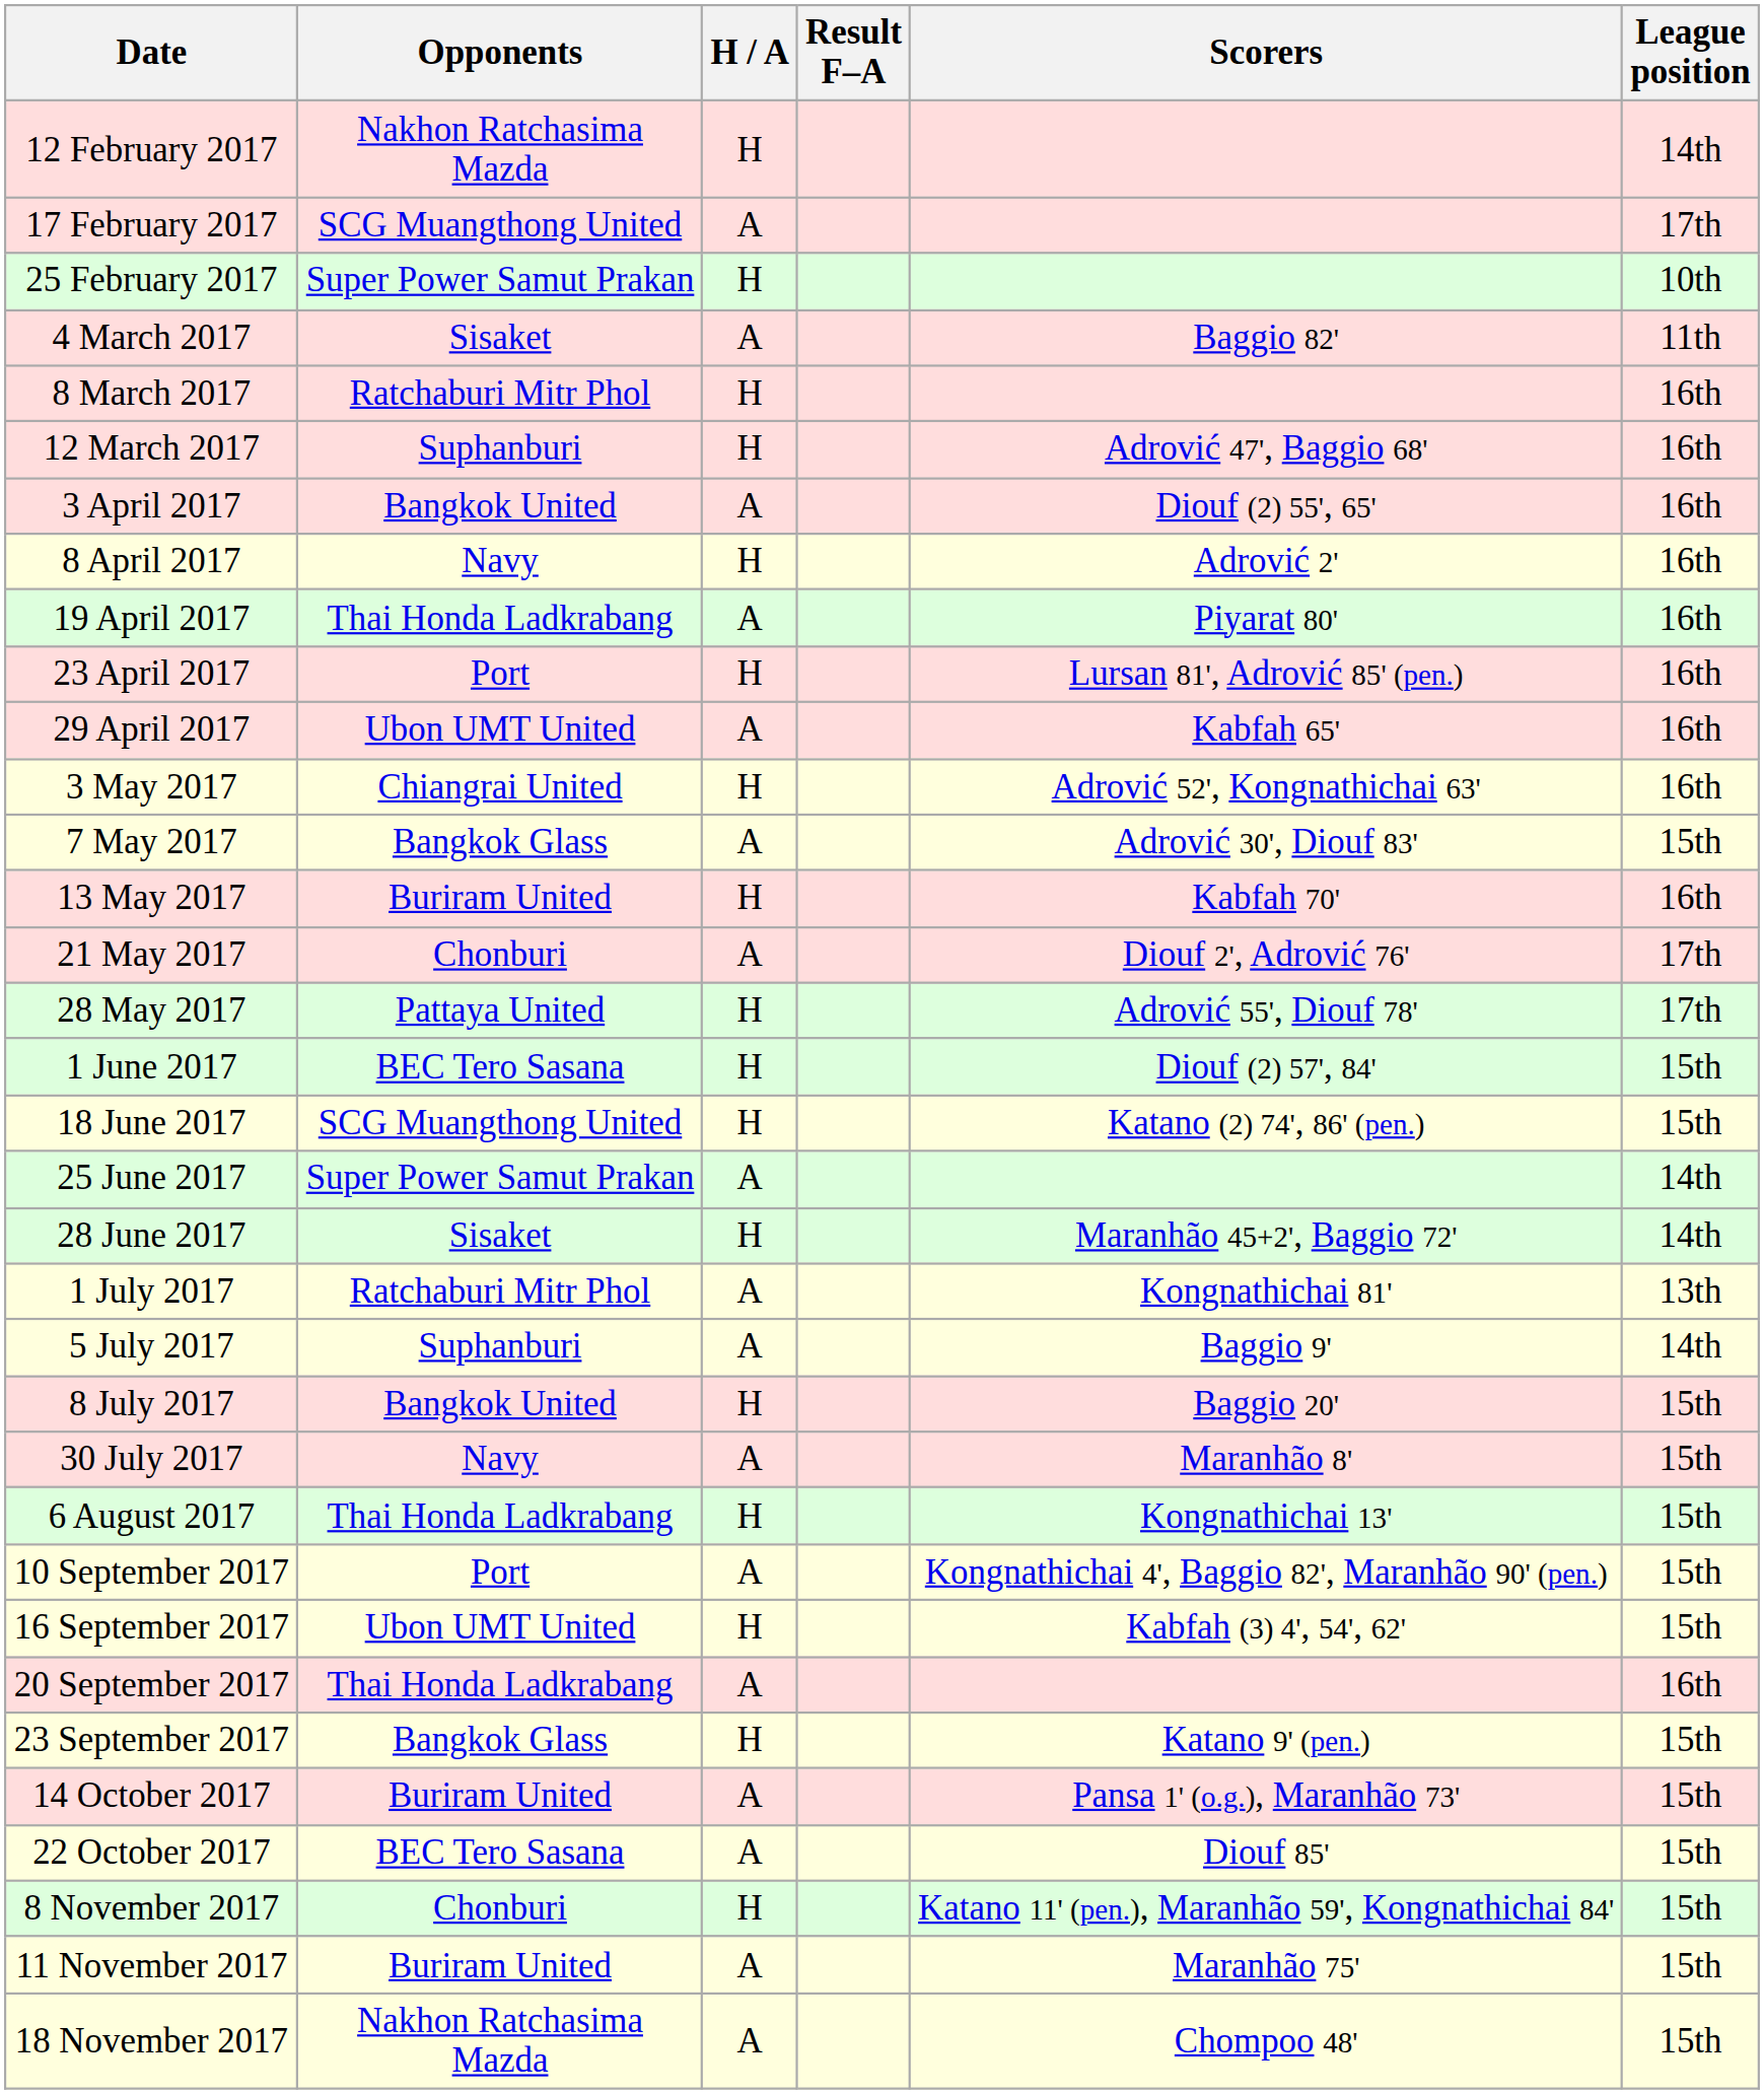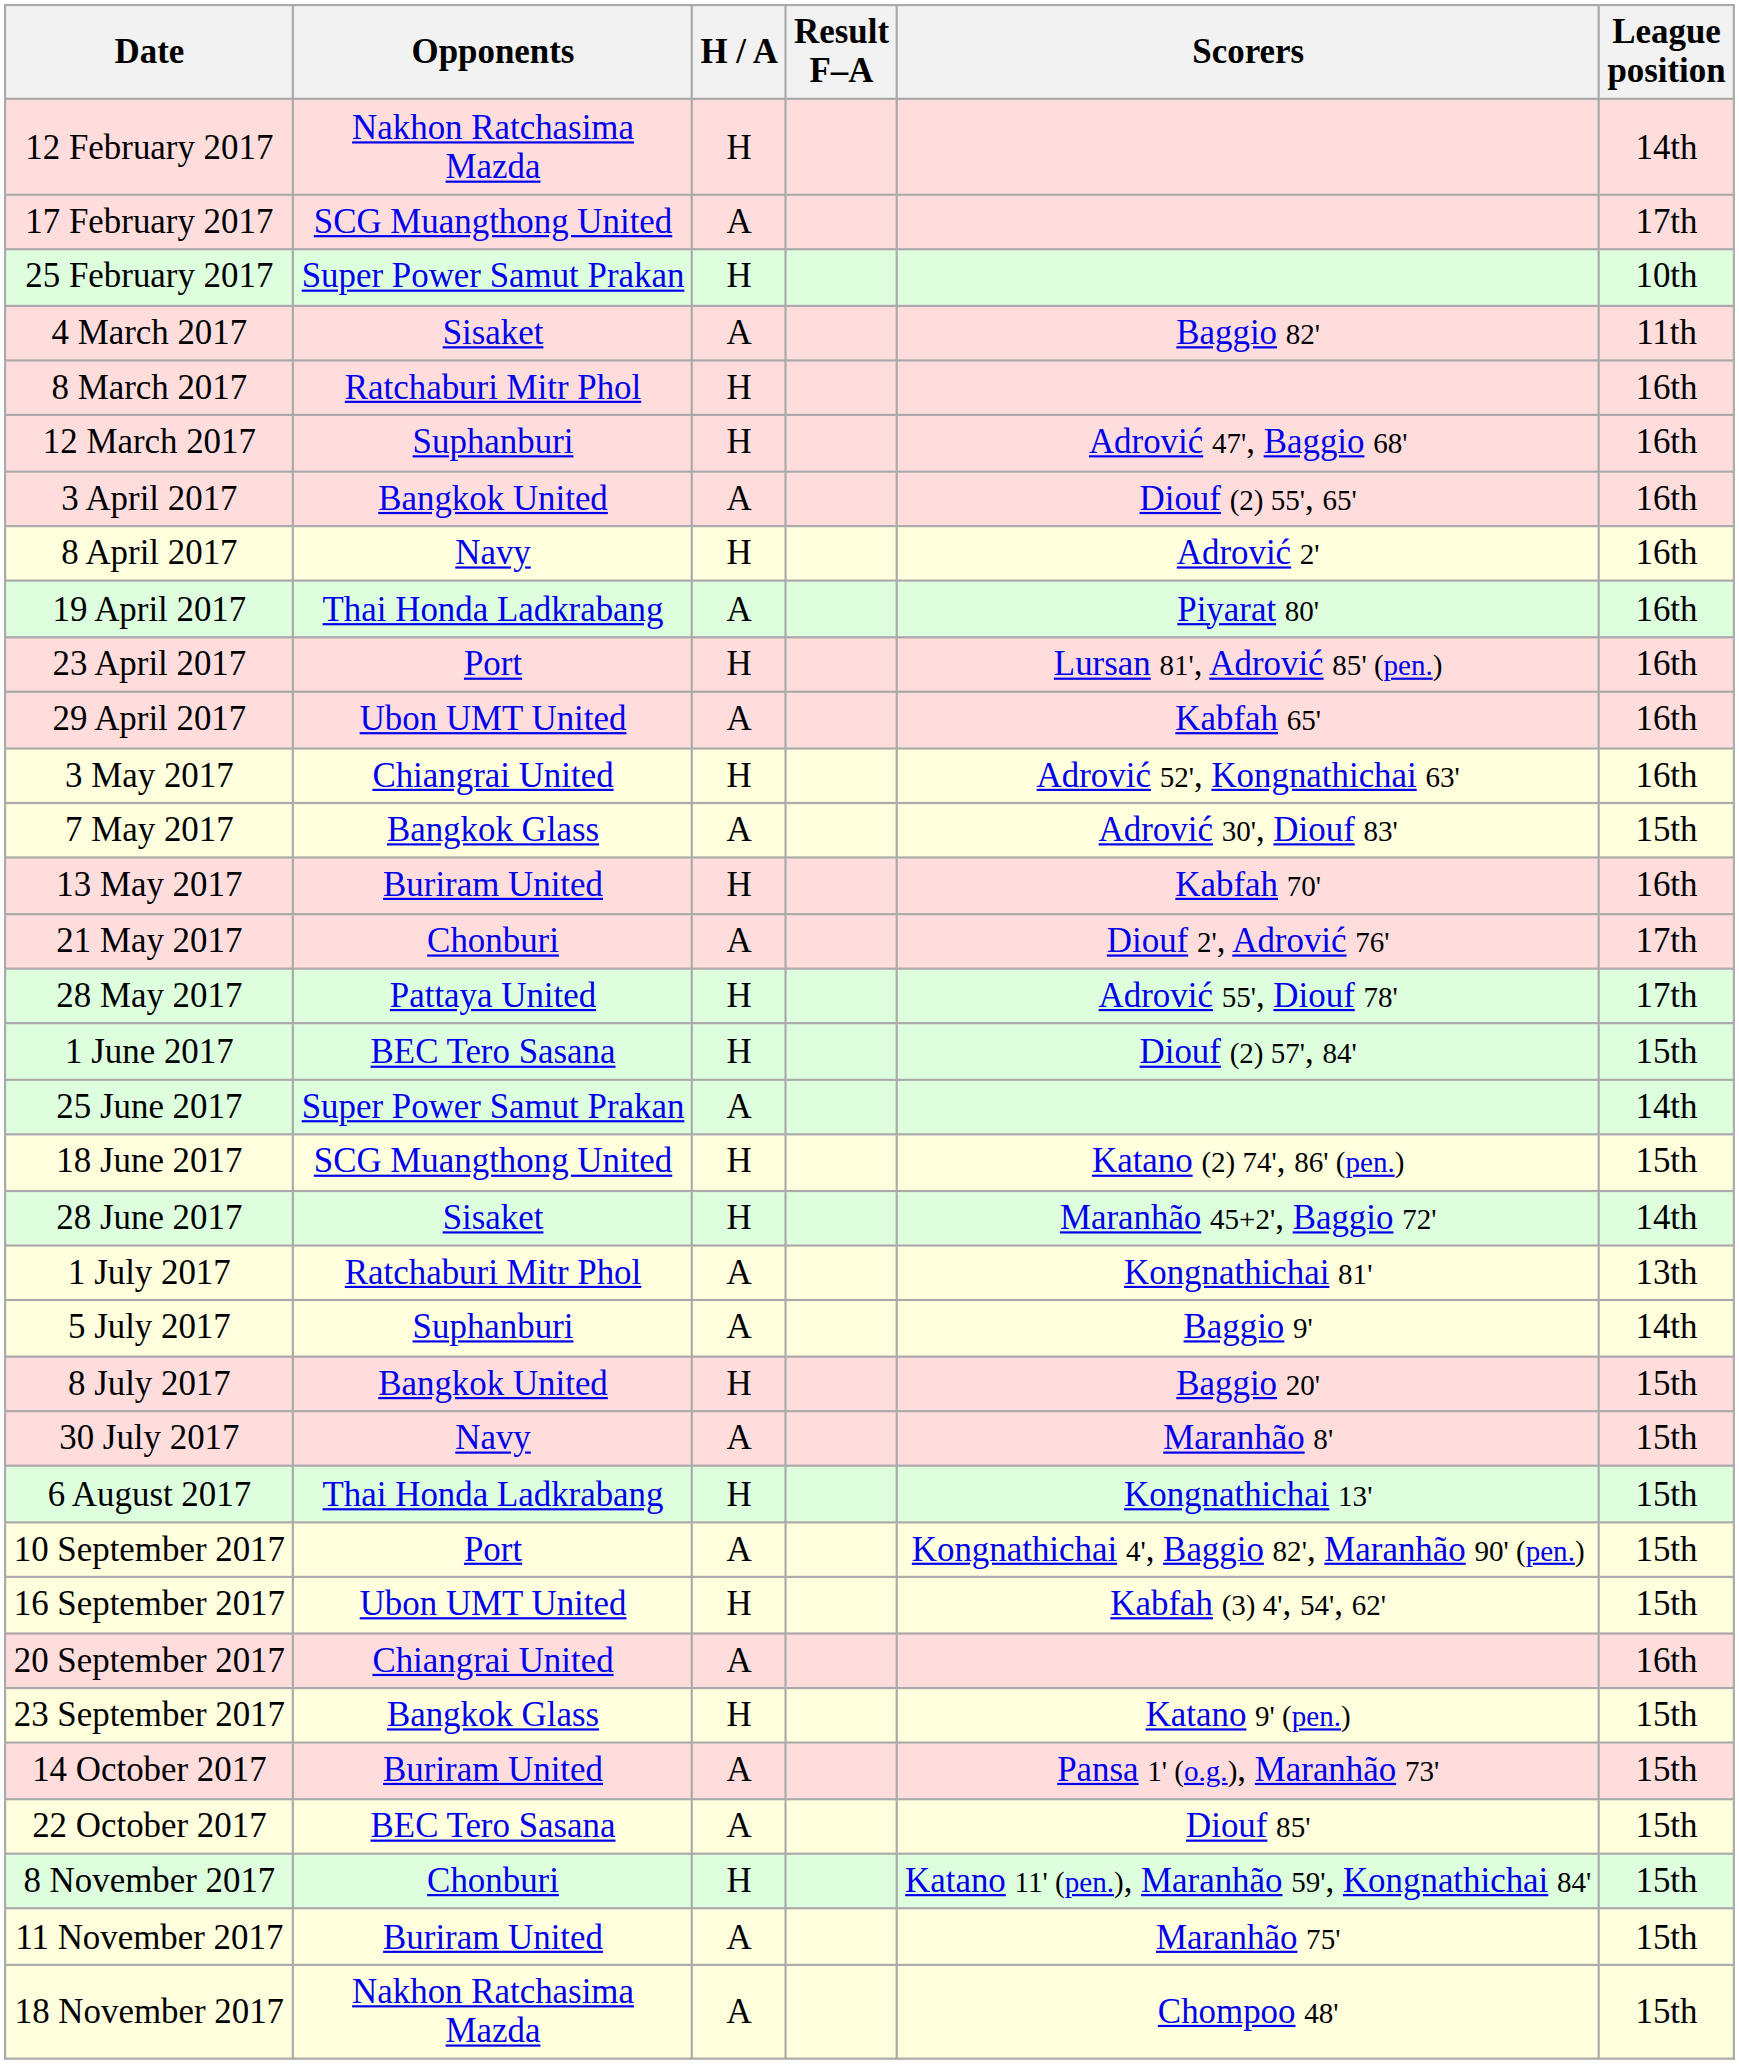 <table class="wikitable" style="text-align:center">
 <tr>
 <th width="125">Date</th>
 <th width="170">Opponents</th>
 <th nowrap>H / A</th>
 <th>Result<br>F–A</th>
 <th>Scorers</th>
 <th>League<br>position</th>
 </tr>
 <tr bgcolor="#ffdddd">
 <td>12 February 2017</td>
 <td><a href='#'>Nakhon Ratchasima Mazda</a></td>
 <td>H</td>
 <td></td>
 <td></td>
 <td>14th</td>
 </tr>
 <tr bgcolor="#ffdddd">
 <td>17 February 2017</td>
 <td><a href='#'>SCG Muangthong United</a></td>
 <td>A</td>
 <td></td>
 <td></td>
 <td>17th</td>
 </tr>
 <tr bgcolor="#ddffdd">
 <td>25 February 2017</td>
 <td nowrap><a href='#'>Super Power Samut Prakan</a></td>
 <td>H</td>
 <td></td>
 <td></td>
 <td>10th</td>
 </tr>
 <tr bgcolor="#ffdddd">
 <td>4 March 2017</td>
 <td><a href='#'>Sisaket</a></td>
 <td>A</td>
 <td></td>
 <td><a href='#'>Baggio</a> <small>82'</small></td>
 <td>11th</td>
 </tr>
 <tr bgcolor="#ffdddd">
 <td>8 March 2017</td>
 <td><a href='#'>Ratchaburi Mitr Phol</a></td>
 <td>H</td>
 <td></td>
 <td></td>
 <td>16th</td>
 </tr>
 <tr bgcolor="#ffdddd">
 <td>12 March 2017</td>
 <td><a href='#'>Suphanburi</a></td>
 <td>H</td>
 <td></td>
 <td><a href='#'>Adrović</a> <small>47'</small>, <a href='#'>Baggio</a> <small>68'</small></td>
 <td>16th</td>
 </tr>
 <tr bgcolor="#ffdddd">
 <td>3 April 2017</td>
 <td><a href='#'>Bangkok United</a></td>
 <td>A</td>
 <td> </td>
 <td><a href='#'>Diouf</a> <small>(2) 55'</small>, <small>65'</small></td>
 <td>16th</td>
 </tr>
 <tr bgcolor="#ffffdd">
 <td>8 April 2017</td>
 <td><a href='#'>Navy</a></td>
 <td>H</td>
 <td></td>
 <td><a href='#'>Adrović</a> <small>2'</small></td>
 <td>16th</td>
 </tr>
 <tr bgcolor="#ddffdd">
 <td>19 April 2017</td>
 <td><a href='#'>Thai Honda Ladkrabang</a></td>
 <td>A</td>
 <td></td>
 <td><a href='#'>Piyarat</a> <small>80'</small></td>
 <td>16th</td>
 </tr>
 <tr bgcolor="#ffdddd">
 <td>23 April 2017</td>
 <td><a href='#'>Port</a></td>
 <td>H</td>
 <td></td>
 <td><a href='#'>Lursan</a> <small>81'</small>, <a href='#'>Adrović</a> <small>85' (<a href='#'>pen.</a>)</small></td>
 <td>16th</td>
 </tr>
 <tr bgcolor="#ffdddd">
 <td>29 April 2017</td>
 <td><a href='#'>Ubon UMT United</a></td>
 <td>A</td>
 <td></td>
 <td><a href='#'>Kabfah</a> <small>65'</small></td>
 <td>16th</td>
 </tr>
 <tr bgcolor="#ffffdd">
 <td>3 May 2017</td>
 <td><a href='#'>Chiangrai United</a></td>
 <td>H</td>
 <td> </td>
 <td><a href='#'>Adrović</a> <small>52'</small>, <a href='#'>Kongnathichai</a> <small>63'</small></td>
 <td>16th</td>
 </tr>
 <tr bgcolor="#ffffdd">
 <td>7 May 2017</td>
 <td><a href='#'>Bangkok Glass</a></td>
 <td>A</td>
 <td> </td>
 <td><a href='#'>Adrović</a> <small>30'</small>, <a href='#'>Diouf</a> <small>83'</small></td>
 <td>15th</td>
 </tr>
 <tr bgcolor="#ffdddd">
 <td>13 May 2017</td>
 <td><a href='#'>Buriram United</a></td>
 <td>H</td>
 <td></td>
 <td><a href='#'>Kabfah</a> <small>70'</small></td>
 <td>16th</td>
 </tr>
 <tr bgcolor="#ffdddd">
 <td>21 May 2017</td>
 <td><a href='#'>Chonburi</a></td>
 <td>A</td>
 <td> </td>
 <td><a href='#'>Diouf</a> <small>2'</small>, <a href='#'>Adrović</a> <small>76'</small></td>
 <td>17th</td>
 </tr>
 <tr bgcolor="#ddffdd">
 <td>28 May 2017</td>
 <td><a href='#'>Pattaya United</a></td>
 <td>H</td>
 <td> </td>
 <td><a href='#'>Adrović</a> <small>55'</small>, <a href='#'>Diouf</a> <small>78'</small></td>
 <td>17th</td>
 </tr>
 <tr bgcolor="#ddffdd">
 <td>1 June 2017</td>
 <td><a href='#'>BEC Tero Sasana</a></td>
 <td>H</td>
 <td> </td>
 <td><a href='#'>Diouf</a> <small>(2) 57'</small>, <small>84'</small></td>
 <td>15th</td>
 </tr>
+<tr bgcolor="#ddffdd">
+<td>25 June 2017</td>
+<td><a href='#'>Super Power Samut Prakan</a></td>
+<td>A</td>
+<td></td>
+<td></td>
+<td>14th</td>
+</tr>
 <tr bgcolor="#ffffdd">
 <td>18 June 2017</td>
 <td><a href='#'>SCG Muangthong United</a></td>
 <td>H</td>
 <td></td>
 <td><a href='#'>Katano</a> <small>(2) 74'</small>, <small>86' (<a href='#'>pen.</a>)</small></td>
 <td>15th</td>
-</tr>
-<tr bgcolor="#ddffdd">
-<td>25 June 2017</td>
-<td><a href='#'>Super Power Samut Prakan</a></td>
-<td>A</td>
-<td></td>
-<td></td>
-<td>14th</td>
 </tr>
 <tr bgcolor="#ddffdd">
 <td>28 June 2017</td>
 <td><a href='#'>Sisaket</a></td>
 <td>H</td>
 <td></td>
 <td><a href='#'>Maranhão</a> <small>45+2'</small>, <a href='#'>Baggio</a> <small>72'</small></td>
 <td>14th</td>
 </tr>
 <tr bgcolor="#ffffdd">
 <td>1 July 2017</td>
 <td><a href='#'>Ratchaburi Mitr Phol</a></td>
 <td>A</td>
 <td></td>
 <td><a href='#'>Kongnathichai</a> <small>81'</small></td>
 <td>13th</td>
 </tr>
 <tr bgcolor="#ffffdd">
 <td>5 July 2017</td>
 <td><a href='#'>Suphanburi</a></td>
 <td>A</td>
 <td></td>
 <td><a href='#'>Baggio</a> <small>9'</small></td>
 <td>14th</td>
 </tr>
 <tr bgcolor="#ffdddd">
 <td>8 July 2017</td>
 <td><a href='#'>Bangkok United</a></td>
 <td>H</td>
 <td> </td>
 <td><a href='#'>Baggio</a> <small>20'</small></td>
 <td>15th</td>
 </tr>
 <tr bgcolor="#ffdddd">
 <td>30 July 2017</td>
 <td><a href='#'>Navy</a></td>
 <td>A</td>
 <td></td>
 <td><a href='#'>Maranhão</a> <small>8'</small></td>
 <td>15th</td>
 </tr>
 <tr bgcolor="#ddffdd">
 <td>6 August 2017</td>
 <td><a href='#'>Thai Honda Ladkrabang</a></td>
 <td>H</td>
 <td></td>
 <td><a href='#'>Kongnathichai</a> <small>13'</small></td>
 <td>15th</td>
 </tr>
 <tr bgcolor="#ffffdd">
 <td>10 September 2017</td>
 <td><a href='#'>Port</a></td>
 <td>A</td>
 <td></td>
 <td><a href='#'>Kongnathichai</a> <small>4'</small>, <a href='#'>Baggio</a> <small>82'</small>, <a href='#'>Maranhão</a> <small>90' (<a href='#'>pen.</a>)</small></td>
 <td>15th</td>
 </tr>
 <tr bgcolor="#ffffdd">
 <td>16 September 2017</td>
 <td><a href='#'>Ubon UMT United</a></td>
 <td>H</td>
 <td></td>
 <td><a href='#'>Kabfah</a> <small>(3) 4'</small>, <small>54'</small>, <small>62'</small></td>
 <td>15th</td>
 </tr>
 <tr bgcolor="#ffdddd">
 <td>20 September 2017</td>
-<td><a href='#'>Thai Honda Ladkrabang</a></td>
+<td><a href='#'>Chiangrai United</a></td>
 <td>A</td>
 <td> </td>
 <td></td>
 <td>16th</td>
 </tr>
 <tr bgcolor="#ffffdd">
 <td>23 September 2017</td>
 <td><a href='#'>Bangkok Glass</a></td>
 <td>H</td>
 <td> </td>
 <td><a href='#'>Katano</a> <small>9' (<a href='#'>pen.</a>)</small></td>
 <td>15th</td>
 </tr>
 <tr bgcolor="#ffdddd">
 <td>14 October 2017</td>
 <td><a href='#'>Buriram United</a></td>
 <td>A</td>
 <td></td>
 <td><a href='#'>Pansa</a> <small>1' (<a href='#'>o.g.</a>)</small>, <a href='#'>Maranhão</a> <small>73'</small></td>
 <td>15th</td>
 </tr>
 <tr bgcolor="#ffffdd">
 <td>22 October 2017</td>
 <td><a href='#'>BEC Tero Sasana</a></td>
 <td>A</td>
 <td> </td>
 <td><a href='#'>Diouf</a> <small>85'</small></td>
 <td>15th</td>
 </tr>
 <tr bgcolor="#ddffdd">
 <td>8 November 2017</td>
 <td><a href='#'>Chonburi</a></td>
 <td>H</td>
 <td> </td>
 <td><a href='#'>Katano</a> <small>11' (<a href='#'>pen.</a>)</small>, <a href='#'>Maranhão</a> <small>59'</small>, <a href='#'>Kongnathichai</a> <small>84'</small></td>
 <td>15th</td>
 </tr>
 <tr bgcolor="#ffffdd">
 <td>11 November 2017</td>
 <td><a href='#'>Buriram United</a></td>
 <td>A</td>
 <td></td>
 <td><a href='#'>Maranhão</a> <small>75'</small></td>
 <td>15th</td>
 </tr>
 <tr bgcolor="#ffffdd">
 <td>18 November 2017</td>
 <td><a href='#'>Nakhon Ratchasima Mazda</a></td>
 <td>A</td>
 <td></td>
 <td><a href='#'>Chompoo</a> <small>48'</small></td>
 <td>15th</td>
 </tr>
 </table>
